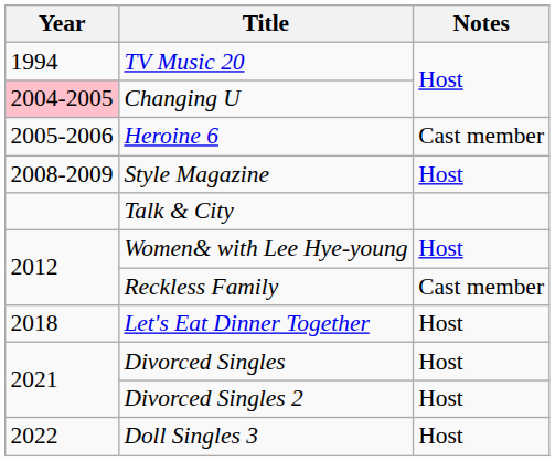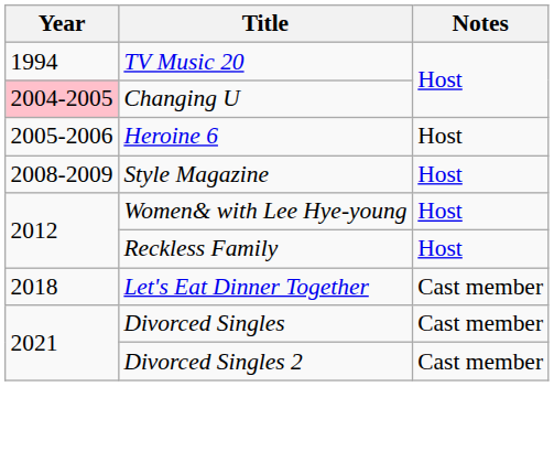 <table class="wikitable">
 <tr>
 <th>Year</th>
 <th>Title</th>
 <th>Notes</th>
 </tr>
 <tr>
 <td>1994</td>
 <td><em><a href='#'>TV Music 20</a></em></td>
 <td rowspan="2"><a href='#'>Host</a></td>
 </tr>
 <tr>
 <td style="background: pink;">2004-2005</td>
 <td><em>Changing U</em></td>
 </tr>
 <tr>
 <td>2005-2006</td>
 <td><em><a href='#'>Heroine 6</a></em></td>
-<td>Cast member</td>
+<td>Host </td>
 </tr>
 <tr>
 <td>2008-2009</td>
 <td><em>Style Magazine</em></td>
 <td><a href='#'>Host</a></td>
-</tr>
-<tr>
-<td></td>
-<td><em>Talk & City</em></td>
-<td></td>
 </tr>
 <tr>
 <td rowspan=2>2012</td>
 <td><em>Women& with Lee Hye-young</em></td>
 <td><a href='#'>Host</a></td>
 </tr>
 <tr>
 <td><em>Reckless Family</em></td>
-<td>Cast member</td>
+<td><a href='#'>Host</a></td>
 </tr>
 <tr>
 <td>2018</td>
 <td><em><a href='#'>Let's Eat Dinner Together</a></em></td>
-<td>Host</td>
+<td>Cast member</td>
 </tr>
 <tr>
 <td rowspan=2>2021</td>
 <td><em>Divorced Singles</em></td>
-<td>Host  </td>
+<td>Cast member</td>
 </tr>
 <tr>
 <td><em>Divorced Singles 2</em></td>
-<td>Host </td>
-</tr>
-<tr>
-<td>2022</td>
-<td><em>Doll Singles 3</em></td>
-<td>Host</td>
+<td>Cast member</td>
 </tr>
 </table>
